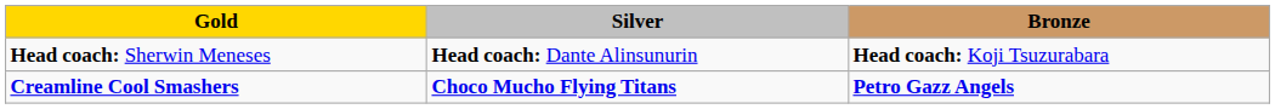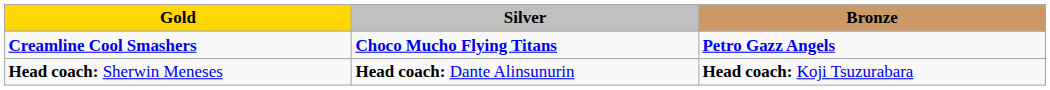 <table class="wikitable"; font-size:90%">
 <tr>
 <td scope="col" style="width:20em; background:gold" align=center><strong>Gold</strong></td>
 <td scope="col" style="width:20em; background:silver" align=center><strong>Silver</strong></td>
 <td scope="col" style="width:20em; background:#cc9966" align=center><strong>Bronze</strong></td>
 </tr>
 <tr>
+<td valign=top><strong><a href='#'>Creamline Cool Smashers</a></strong><br></td>
+<td valign=top><strong><a href='#'>Choco Mucho Flying Titans</a></strong><br></td>
+<td valign=top><strong><a href='#'>Petro Gazz Angels</a></strong><br></td>
+</tr>
+<tr>
 <td><strong>Head coach:</strong> <a href='#'>Sherwin Meneses</a></td>
 <td><strong>Head coach:</strong> <a href='#'>Dante Alinsunurin</a></td>
 <td><strong>Head coach:</strong> <a href='#'>Koji Tsuzurabara</a></td>
 </tr>
-<tr>
-<td valign=top><strong><a href='#'>Creamline Cool Smashers</a></strong><br></td>
-<td valign=top><strong><a href='#'>Choco Mucho Flying Titans</a></strong><br></td>
-<td valign=top><strong><a href='#'>Petro Gazz Angels</a></strong><br></td>
-</tr>
 </table>
